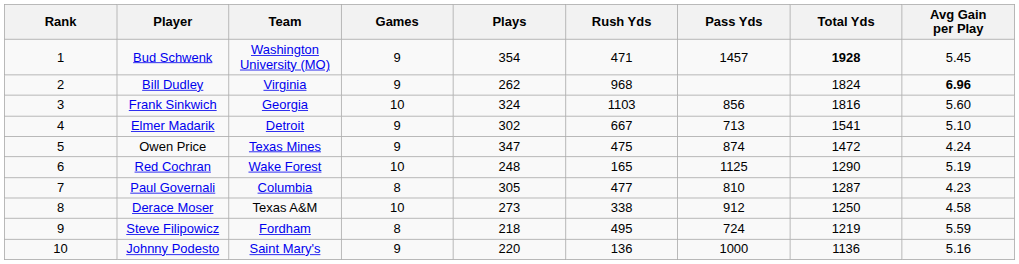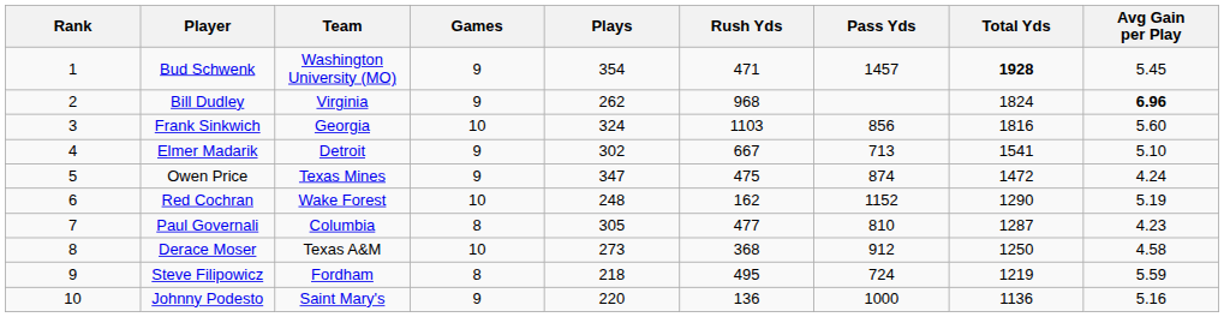 <table class="wikitable sortable">
 <tr>
 <th bgcolor="#DDDDFF" width="10%">Rank</th>
 <th bgcolor="#DDDDFF" width="10%">Player</th>
 <th bgcolor="#DDDDFF" width="10%">Team</th>
 <th bgcolor="#DDDDFF" width="10%">Games</th>
 <th bgcolor="#DDDDFF" width="10%">Plays</th>
 <th bgcolor="#DDDDFF" width="10%">Rush Yds</th>
 <th bgcolor="#DDDDFF" width="10%">Pass Yds</th>
 <th bgcolor="#DDDDFF" width="10%">Total Yds</th>
 <th bgcolor="#DDDDFF" width="10%">Avg Gain<br>per Play</th>
 </tr>
 <tr align="center">
 <td>1</td>
 <td><a href='#'>Bud Schwenk</a></td>
 <td><a href='#'>Washington University (MO)</a></td>
 <td>9</td>
 <td>354</td>
 <td>471</td>
 <td>1457</td>
 <td><strong>1928</strong></td>
 <td>5.45</td>
 </tr>
 <tr align="center">
 <td>2</td>
 <td><a href='#'>Bill Dudley</a></td>
 <td><a href='#'>Virginia</a></td>
 <td>9</td>
 <td>262</td>
 <td>968</td>
 <td></td>
 <td>1824</td>
 <td><strong>6.96 </strong></td>
 </tr>
 <tr align="center">
 <td>3</td>
 <td><a href='#'>Frank Sinkwich</a></td>
 <td><a href='#'>Georgia</a></td>
 <td>10</td>
 <td>324</td>
 <td>1103</td>
 <td>856</td>
 <td>1816</td>
 <td>5.60</td>
 </tr>
 <tr align="center">
 <td>4</td>
 <td><a href='#'>Elmer Madarik</a></td>
 <td><a href='#'>Detroit</a></td>
 <td>9</td>
 <td>302</td>
 <td>667</td>
 <td>713</td>
 <td>1541</td>
 <td>5.10</td>
 </tr>
 <tr align="center">
 <td>5</td>
 <td>Owen Price</td>
 <td><a href='#'>Texas Mines</a></td>
 <td>9</td>
 <td>347</td>
 <td>475</td>
 <td>874</td>
 <td>1472</td>
 <td>4.24</td>
 </tr>
 <tr align="center">
 <td>6</td>
 <td><a href='#'>Red Cochran</a></td>
 <td><a href='#'>Wake Forest</a></td>
 <td>10</td>
 <td>248</td>
-<td>165</td>
-<td>1125</td>
+<td>162</td>
+<td>1152</td>
 <td>1290</td>
 <td>5.19</td>
 </tr>
 <tr align="center">
 <td>7</td>
 <td><a href='#'>Paul Governali</a></td>
 <td><a href='#'>Columbia</a></td>
 <td>8</td>
 <td>305</td>
 <td>477</td>
 <td>810</td>
 <td>1287</td>
 <td>4.23</td>
 </tr>
 <tr align="center">
 <td>8</td>
 <td><a href='#'>Derace Moser</a></td>
 <td>Texas A&M</td>
 <td>10</td>
 <td>273</td>
-<td>338</td>
+<td>368</td>
 <td>912</td>
 <td>1250</td>
 <td>4.58</td>
 </tr>
 <tr align="center">
 <td>9</td>
 <td><a href='#'>Steve Filipowicz</a></td>
 <td><a href='#'>Fordham</a></td>
 <td>8</td>
 <td>218</td>
 <td>495</td>
 <td>724</td>
 <td>1219</td>
 <td>5.59</td>
 </tr>
 <tr align="center">
 <td>10</td>
 <td><a href='#'>Johnny Podesto</a></td>
 <td><a href='#'>Saint Mary's</a></td>
 <td>9</td>
 <td>220</td>
 <td>136</td>
 <td>1000</td>
 <td>1136</td>
 <td>5.16</td>
 </tr>
 </table>
